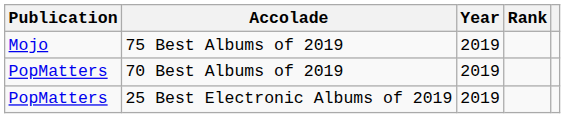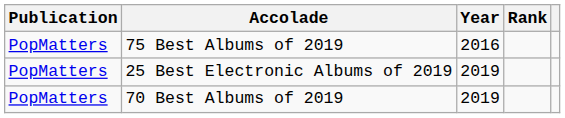 <table class="sortable wikitable">
 <tr>
 <th>Publication</th>
 <th>Accolade</th>
 <th>Year</th>
 <th>Rank</th>
 <th class="unsortable"></th>
 </tr>
 <tr>
-<td><a href='#'>Mojo</a></td>
+<td><a href='#'>PopMatters</a></td>
 <td>75 Best Albums of 2019</td>
+<td>2016</td>
+<td></td>
+<td></td>
+</tr>
+<tr>
+<td><a href='#'>PopMatters</a></td>
+<td>25 Best Electronic Albums of 2019</td>
 <td>2019</td>
 <td></td>
 <td></td>
 </tr>
 <tr>
 <td><a href='#'>PopMatters</a></td>
 <td>70 Best Albums of 2019</td>
 <td>2019</td>
 <td></td>
 <td></td>
 </tr>
-<tr>
-<td><a href='#'>PopMatters</a></td>
-<td>25 Best Electronic Albums of 2019</td>
-<td>2019</td>
-<td></td>
-<td></td>
-</tr>
 </table>
